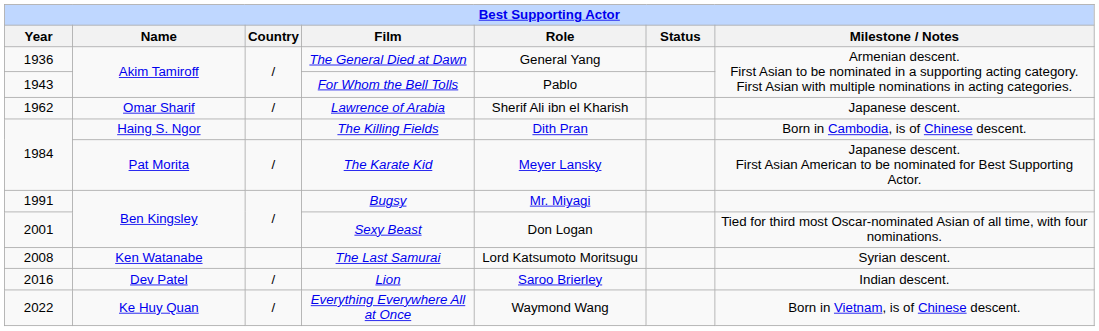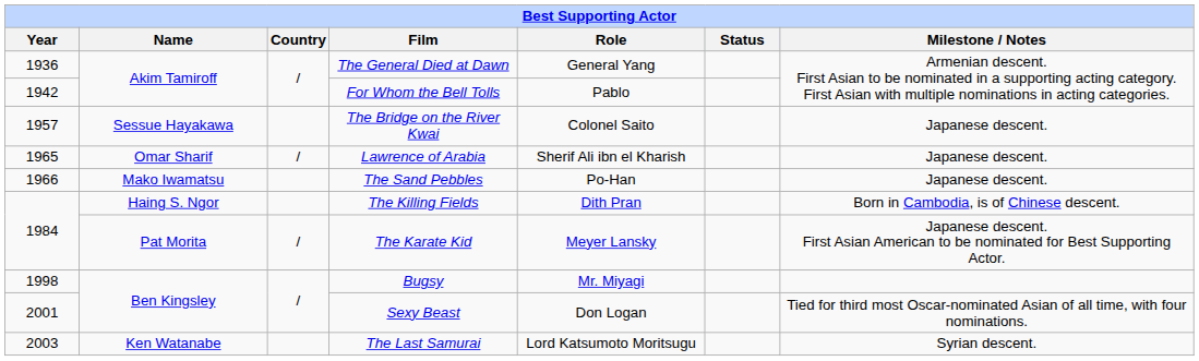 <table class="wikitable" style="text-align: center">
 <tr style="background:#bfd7ff;">
 <td colspan="7" style="text-align:center;"><strong><a href='#'>Best Supporting Actor</a></strong></td>
 </tr>
 <tr style="background:#ebf5ff;">
 <th width="75">Year</th>
 <th width="200">Name</th>
 <th width="50">Country</th>
 <th width="200">Film</th>
 <th width="200">Role</th>
 <th width="75">Status</th>
 <th width="450">Milestone / Notes</th>
 </tr>
 <tr>
 <td>1936</td>
 <td rowspan="2"><a href='#'>Akim Tamiroff</a></td>
 <td rowspan="2">/</td>
 <td><em><a href='#'>The General Died at Dawn</a></em></td>
 <td>General Yang</td>
 <td></td>
 <td rowspan="2">Armenian descent.<br>First Asian to be nominated in a supporting acting category.<br>First Asian with multiple nominations in acting categories.</td>
 </tr>
 <tr>
-<td>1943</td>
+<td>1942</td>
 <td><em><a href='#'>For Whom the Bell Tolls</a></em></td>
 <td>Pablo</td>
 <td></td>
 </tr>
 <tr>
-<td>1962</td>
+<td>1957</td>
+<td><a href='#'>Sessue Hayakawa</a></td>
+<td></td>
+<td><em><a href='#'>The Bridge on the River Kwai</a></em></td>
+<td>Colonel Saito</td>
+<td></td>
+<td>Japanese descent.</td>
+</tr>
+<tr>
+<td>1965</td>
 <td><a href='#'>Omar Sharif</a></td>
 <td>/</td>
 <td><em><a href='#'>Lawrence of Arabia</a></em></td>
 <td>Sherif Ali ibn el Kharish</td>
+<td></td>
+<td>Japanese descent.</td>
+</tr>
+<tr>
+<td>1966</td>
+<td><a href='#'>Mako Iwamatsu</a></td>
+<td></td>
+<td><em><a href='#'>The Sand Pebbles</a></em></td>
+<td>Po-Han</td>
 <td></td>
 <td>Japanese descent.</td>
 </tr>
 <tr>
 <td rowspan="2">1984</td>
 <td><a href='#'>Haing S. Ngor</a></td>
 <td></td>
 <td><em><a href='#'>The Killing Fields</a></em></td>
 <td><a href='#'>Dith Pran</a></td>
 <td></td>
 <td>Born in <a href='#'>Cambodia</a>, is of <a href='#'>Chinese</a> descent.</td>
 </tr>
 <tr>
 <td><a href='#'>Pat Morita</a></td>
 <td style="text-align: center">/</td>
 <td><em><a href='#'>The Karate Kid</a></em></td>
 <td><a href='#'>Meyer Lansky</a></td>
 <td></td>
 <td>Japanese descent.<br>First Asian American to be nominated for Best Supporting Actor.</td>
 </tr>
 <tr>
-<td>1991</td>
+<td>1998</td>
 <td rowspan=2><a href='#'>Ben Kingsley</a></td>
 <td rowspan="2">/</td>
 <td><em><a href='#'>Bugsy</a></em></td>
 <td><a href='#'>Mr. Miyagi</a></td>
 <td></td>
 <td></td>
 </tr>
 <tr>
 <td>2001</td>
 <td><em><a href='#'>Sexy Beast</a></em></td>
 <td>Don Logan</td>
 <td></td>
 <td>Tied for third most Oscar-nominated Asian of all time, with four nominations.</td>
 </tr>
 <tr>
-<td>2008</td>
+<td>2003</td>
 <td><a href='#'>Ken Watanabe</a></td>
 <td></td>
 <td><em><a href='#'>The Last Samurai</a></em></td>
 <td>Lord Katsumoto Moritsugu</td>
 <td></td>
 <td>Syrian descent.</td>
 </tr>
-<tr>
-<td>2016</td>
-<td><a href='#'>Dev Patel</a></td>
-<td>/</td>
-<td><em><a href='#'>Lion</a></em></td>
-<td><a href='#'>Saroo Brierley</a></td>
-<td></td>
-<td>Indian descent.</td>
-</tr>
-<tr>
-<td>2022</td>
-<td><a href='#'>Ke Huy Quan</a></td>
-<td>/</td>
-<td><em><a href='#'>Everything Everywhere All at Once</a></em></td>
-<td>Waymond Wang</td>
-<td></td>
-<td>Born in <a href='#'>Vietnam</a>, is of <a href='#'>Chinese</a> descent.</td>
-</tr>
 </table>
